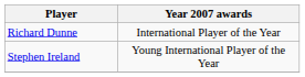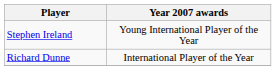 <table class="wikitable">
 <tr>
 <th width="150">Player</th>
 <th width="245">Year 2007 awards</th>
 </tr>
 <tr>
+<td> <a href='#'>Stephen Ireland</a></td>
+<td align="center">Young International Player of the Year</td>
+</tr>
+<tr>
 <td> <a href='#'>Richard Dunne</a></td>
 <td align="center">International Player of the Year</td>
 </tr>
 <tr>
-<td> <a href='#'>Stephen Ireland</a></td>
-<td align="center">Young International Player of the Year</td>
-</tr>
-<tr>
 </tr>
 </table>
